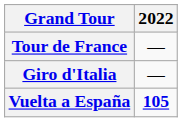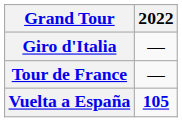 <table class="wikitable plainrowheaders">
 <tr>
 <th scope="col"><a href='#'>Grand Tour</a></th>
 <th scope="col">2022</th>
 </tr>
 <tr style="text-align:center;">
-<th scope="row"> <a href='#'>Tour de France</a></th>
+<th scope="row"> <a href='#'>Giro d'Italia</a></th>
 <td>—</td>
 </tr>
 <tr style="text-align:center;">
-<th scope="row"> <a href='#'>Giro d'Italia</a></th>
+<th scope="row"> <a href='#'>Tour de France</a></th>
 <td>—</td>
 </tr>
 <tr style="text-align:center;">
 <th scope="row"> <a href='#'>Vuelta a España</a></th>
 <td><strong><a href='#'>105</a></strong></td>
 </tr>
 </table>
